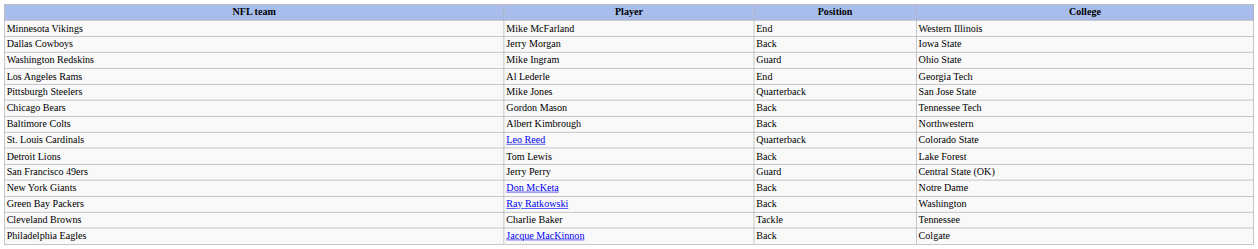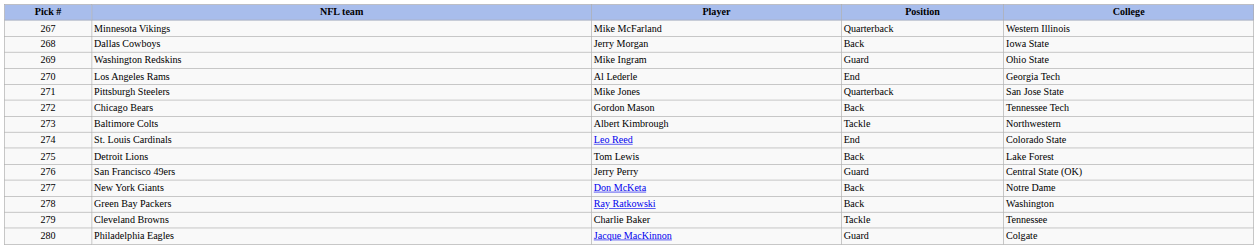 <table class="wikitable sortable sortable" style="width: 100%">
 <tr>
+<th style="background:#A8BDEC;" width=7%>Pick #</th>
 <th width=40% style="background:#A8BDEC;">NFL team</th>
 <th width=20% style="background:#A8BDEC;">Player</th>
 <th width=13% style="background:#A8BDEC;">Position</th>
 <th style="background:#A8BDEC;">College</th>
 </tr>
 <tr>
+<td align=center>267</td>
 <td>Minnesota Vikings</td>
 <td>Mike McFarland</td>
-<td>End</td>
+<td>Quarterback</td>
 <td>Western Illinois</td>
 </tr>
 <tr>
+<td align=center>268</td>
 <td>Dallas Cowboys</td>
 <td>Jerry Morgan</td>
 <td>Back</td>
 <td>Iowa State</td>
 </tr>
 <tr>
+<td align=center>269</td>
 <td>Washington Redskins</td>
 <td>Mike Ingram</td>
 <td>Guard</td>
 <td>Ohio State</td>
 </tr>
 <tr>
+<td align=center>270</td>
 <td>Los Angeles Rams</td>
 <td>Al Lederle</td>
 <td>End</td>
 <td>Georgia Tech</td>
 </tr>
 <tr>
+<td align=center>271</td>
 <td>Pittsburgh Steelers</td>
 <td>Mike Jones</td>
 <td>Quarterback</td>
 <td>San Jose State</td>
 </tr>
 <tr>
+<td align=center>272</td>
 <td>Chicago Bears</td>
 <td>Gordon Mason</td>
 <td>Back</td>
 <td>Tennessee Tech</td>
 </tr>
 <tr>
+<td align=center>273</td>
 <td>Baltimore Colts</td>
 <td>Albert Kimbrough</td>
-<td>Back</td>
+<td>Tackle</td>
 <td>Northwestern</td>
 </tr>
 <tr>
+<td align=center>274</td>
 <td>St. Louis Cardinals</td>
 <td><a href='#'>Leo Reed</a></td>
-<td>Quarterback</td>
+<td>End</td>
 <td>Colorado State</td>
 </tr>
 <tr>
+<td align=center>275</td>
 <td>Detroit Lions</td>
 <td>Tom Lewis</td>
 <td>Back</td>
 <td>Lake Forest</td>
 </tr>
 <tr>
+<td align=center>276</td>
 <td>San Francisco 49ers</td>
 <td>Jerry Perry</td>
 <td>Guard</td>
 <td>Central State (OK)</td>
 </tr>
 <tr>
+<td align=center>277</td>
 <td>New York Giants</td>
 <td><a href='#'>Don McKeta</a></td>
 <td>Back</td>
 <td>Notre Dame</td>
 </tr>
 <tr>
+<td align=center>278</td>
 <td>Green Bay Packers</td>
 <td><a href='#'>Ray Ratkowski</a></td>
 <td>Back</td>
 <td>Washington</td>
 </tr>
 <tr>
+<td align=center>279</td>
 <td>Cleveland Browns</td>
 <td>Charlie Baker</td>
 <td>Tackle</td>
 <td>Tennessee</td>
 </tr>
 <tr>
+<td align=center>280</td>
 <td>Philadelphia Eagles</td>
 <td><a href='#'>Jacque MacKinnon</a></td>
-<td>Back</td>
+<td>Guard</td>
 <td>Colgate</td>
 </tr>
 </table>
